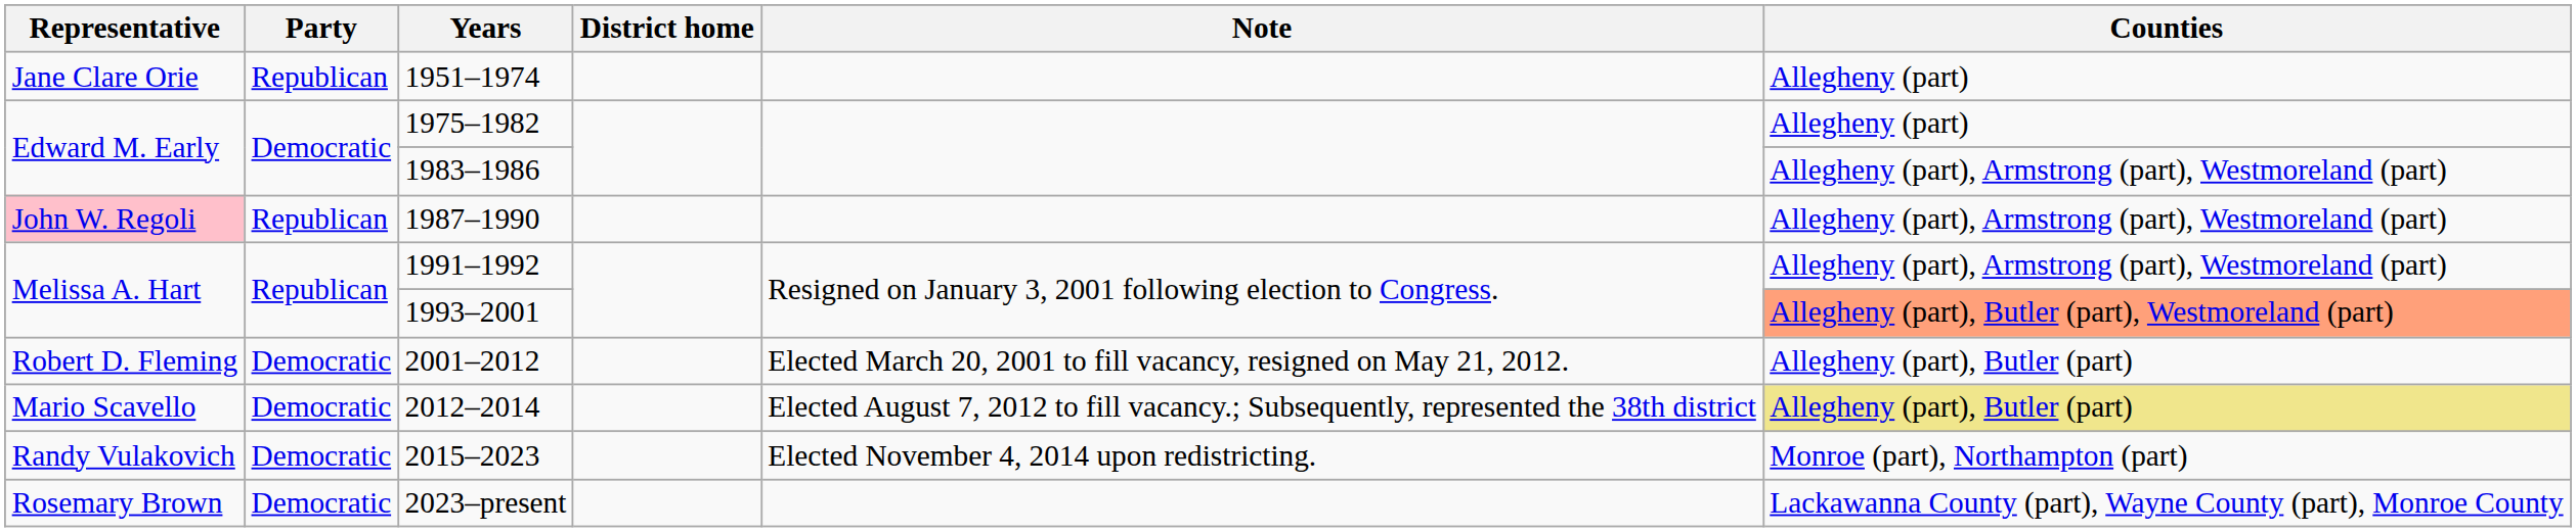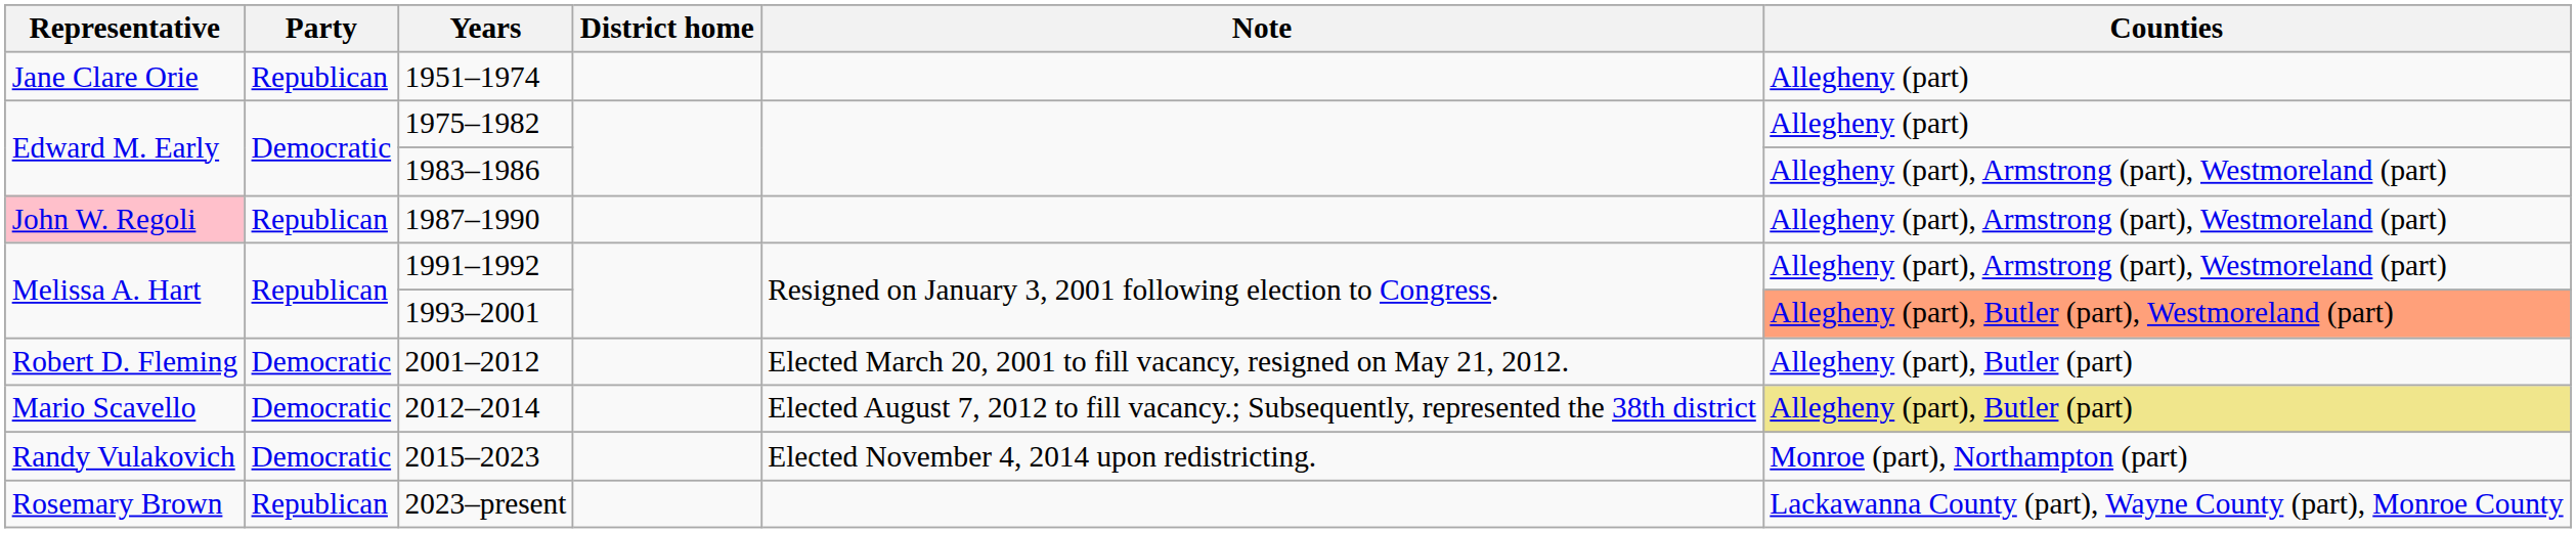 <table class=wikitable>
 <tr valign=bottom>
 <th>Representative</th>
 <th>Party</th>
 <th>Years</th>
 <th>District home</th>
 <th>Note</th>
 <th>Counties</th>
 </tr>
 <tr>
 <td><a href='#'>Jane Clare Orie</a></td>
 <td><a href='#'>Republican</a></td>
 <td>1951–1974</td>
 <td></td>
 <td></td>
 <td><a href='#'>Allegheny</a> (part)</td>
 </tr>
 <tr>
 <td rowspan=2><a href='#'>Edward M. Early</a></td>
 <td rowspan=2><a href='#'>Democratic</a></td>
 <td>1975–1982</td>
 <td rowspan=2> </td>
 <td rowspan=2> </td>
 <td><a href='#'>Allegheny</a> (part)</td>
 </tr>
 <tr>
 <td>1983–1986</td>
 <td><a href='#'>Allegheny</a> (part), <a href='#'>Armstrong</a> (part), <a href='#'>Westmoreland</a> (part)</td>
 </tr>
 <tr>
 <td style="background: pink;"><a href='#'>John W. Regoli</a></td>
 <td><a href='#'>Republican</a></td>
 <td>1987–1990</td>
 <td></td>
 <td></td>
 <td><a href='#'>Allegheny</a> (part), <a href='#'>Armstrong</a> (part), <a href='#'>Westmoreland</a> (part)</td>
 </tr>
 <tr>
 <td rowspan=2><a href='#'>Melissa A. Hart</a></td>
 <td rowspan=2><a href='#'>Republican</a></td>
 <td>1991–1992</td>
 <td rowspan=2> </td>
 <td rowspan=2>Resigned on January 3, 2001 following election to <a href='#'>Congress</a>.</td>
 <td><a href='#'>Allegheny</a> (part), <a href='#'>Armstrong</a> (part), <a href='#'>Westmoreland</a> (part)</td>
 </tr>
 <tr>
 <td>1993–2001</td>
 <td style="background: lightsalmon;"><a href='#'>Allegheny</a> (part), <a href='#'>Butler</a> (part), <a href='#'>Westmoreland</a> (part)</td>
 </tr>
 <tr>
 <td><a href='#'>Robert D. Fleming</a></td>
 <td><a href='#'>Democratic</a></td>
 <td>2001–2012</td>
 <td></td>
 <td>Elected March 20, 2001 to fill vacancy, resigned on May 21, 2012.</td>
 <td><a href='#'>Allegheny</a> (part), <a href='#'>Butler</a> (part)</td>
 </tr>
 <tr>
 <td><a href='#'>Mario Scavello</a></td>
 <td><a href='#'>Democratic</a></td>
 <td>2012–2014</td>
 <td></td>
 <td>Elected August 7, 2012 to fill vacancy.; Subsequently, represented the <a href='#'>38th district</a></td>
 <td style="background: khaki;"><a href='#'>Allegheny</a> (part), <a href='#'>Butler</a> (part)</td>
 </tr>
 <tr>
 <td><a href='#'>Randy Vulakovich</a></td>
 <td><a href='#'>Democratic</a></td>
 <td>2015–2023</td>
 <td></td>
 <td>Elected November 4, 2014 upon redistricting.</td>
 <td><a href='#'>Monroe</a> (part), <a href='#'>Northampton</a> (part)</td>
 </tr>
 <tr>
 <td><a href='#'>Rosemary Brown</a></td>
-<td><a href='#'>Democratic</a></td>
+<td><a href='#'>Republican</a></td>
 <td>2023–present</td>
 <td></td>
 <td></td>
 <td><a href='#'>Lackawanna County</a> (part), <a href='#'>Wayne County</a> (part), <a href='#'>Monroe County</a></td>
 </tr>
 </table>
